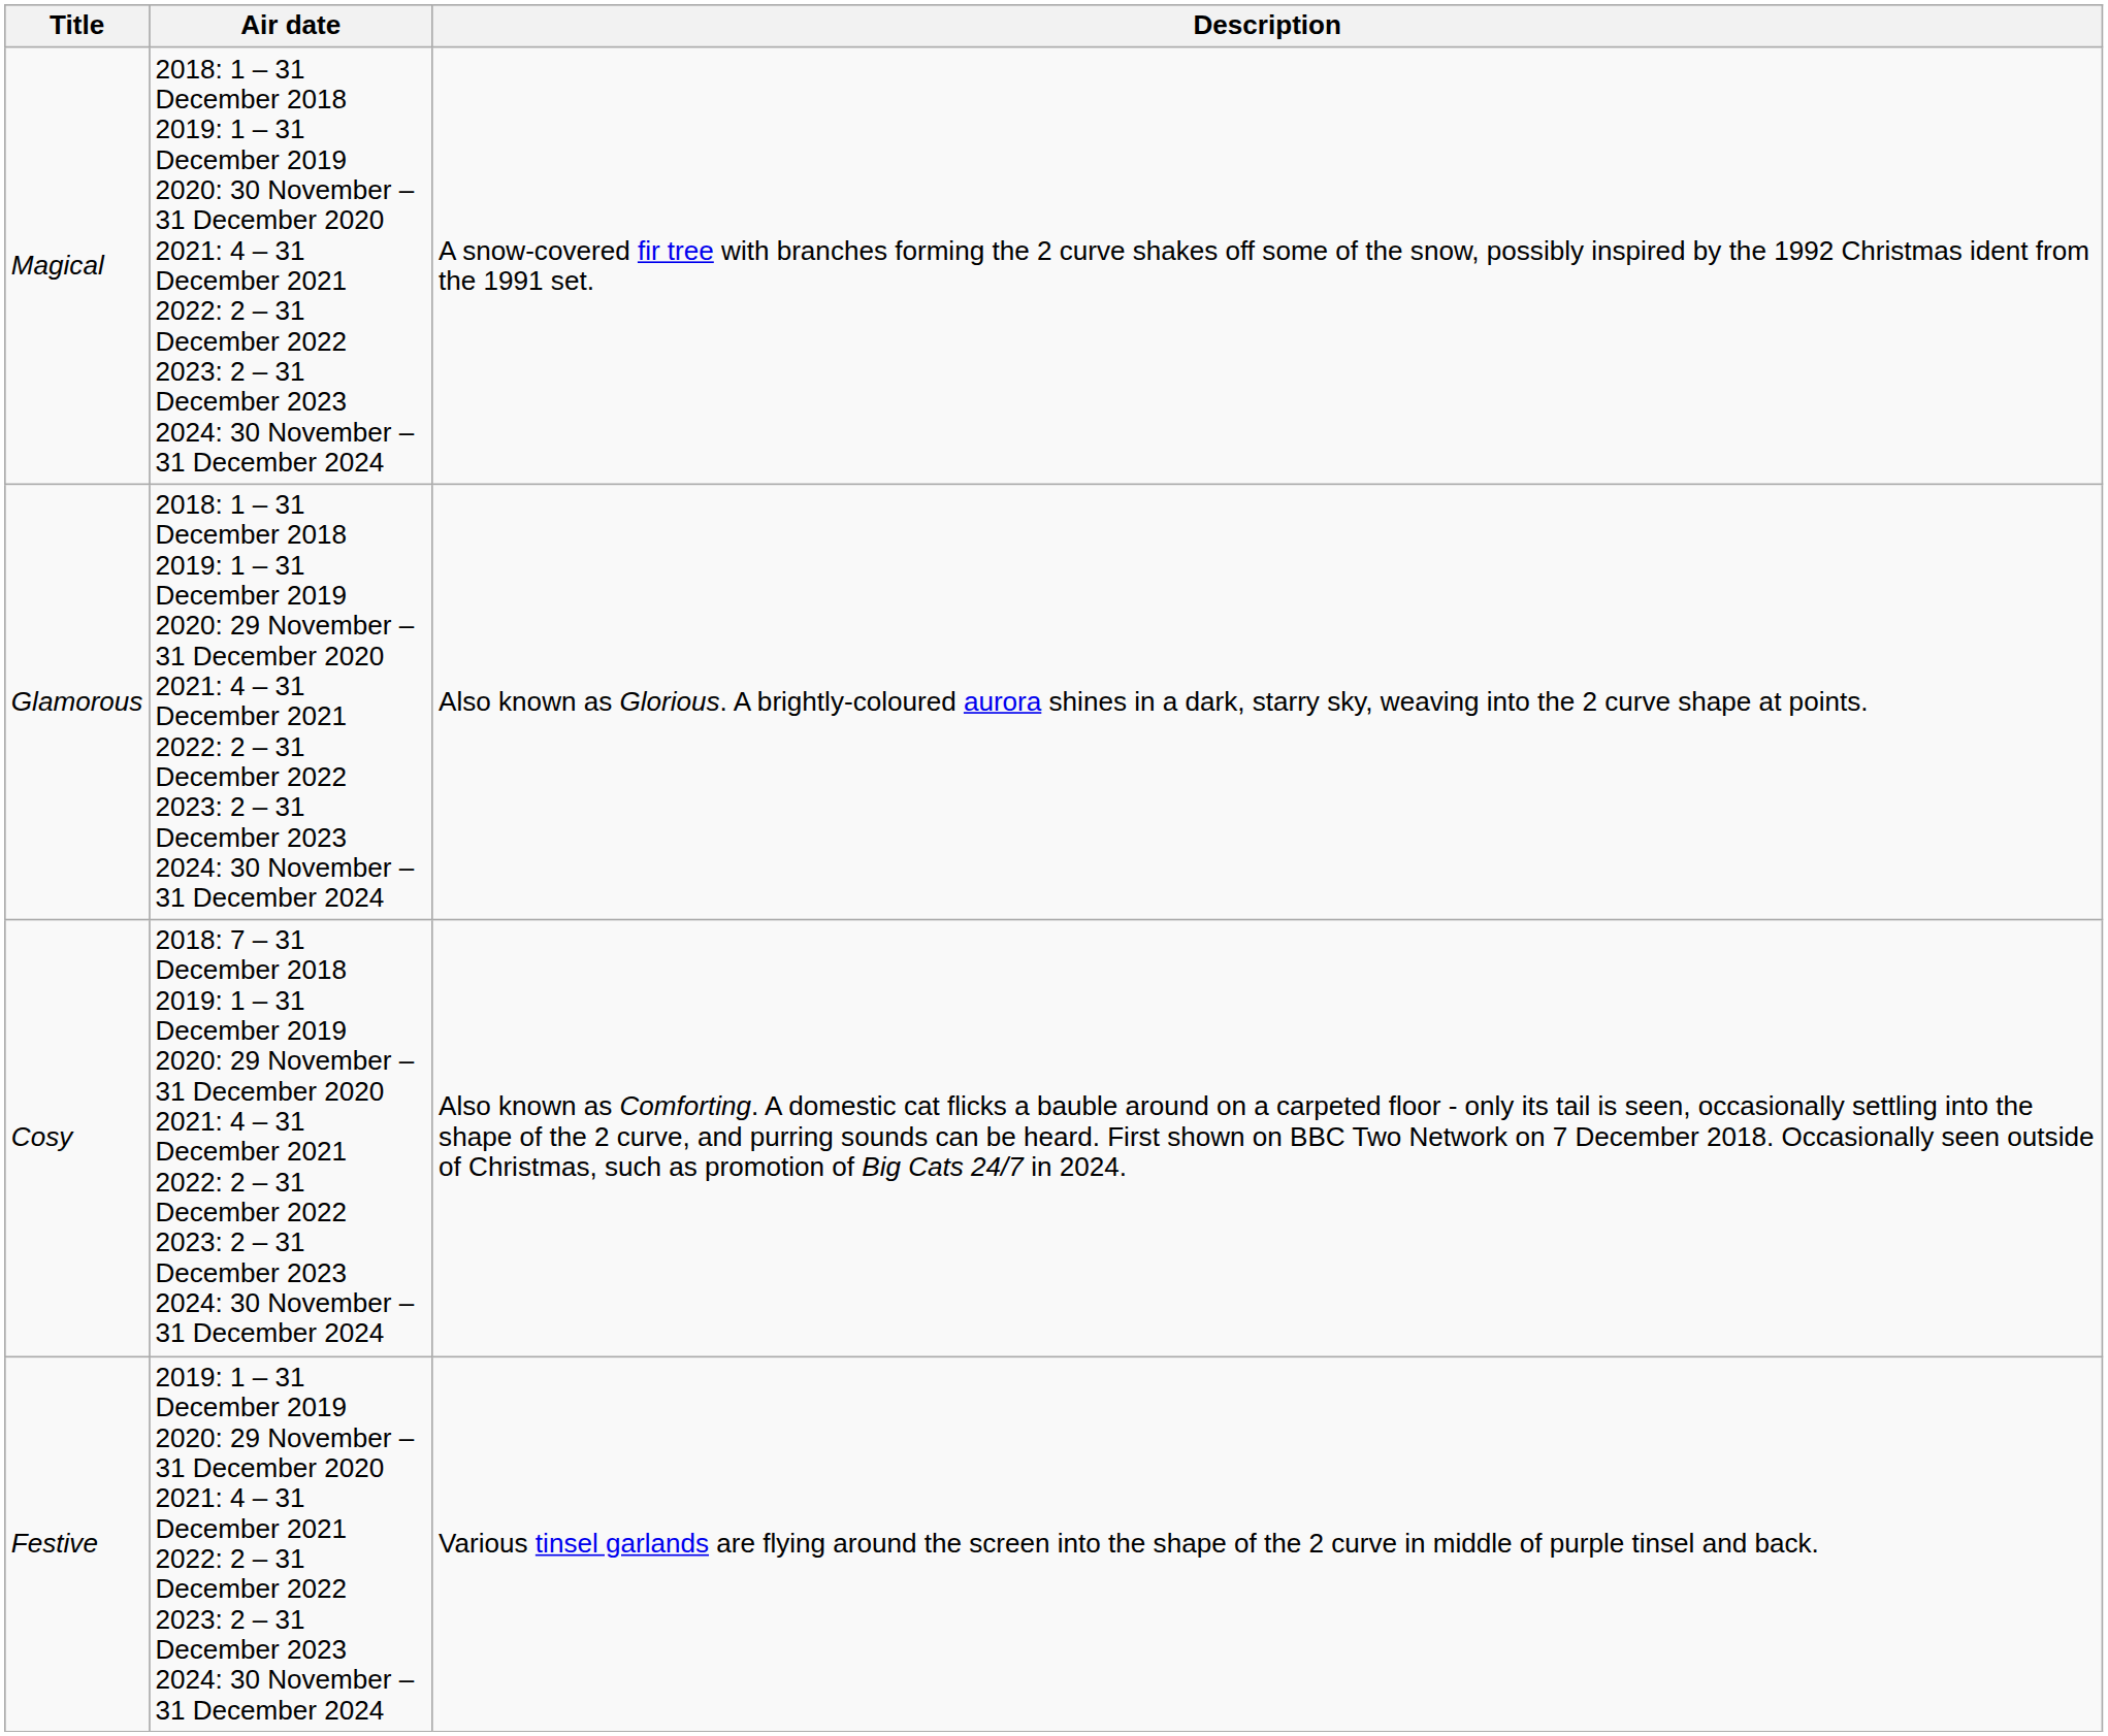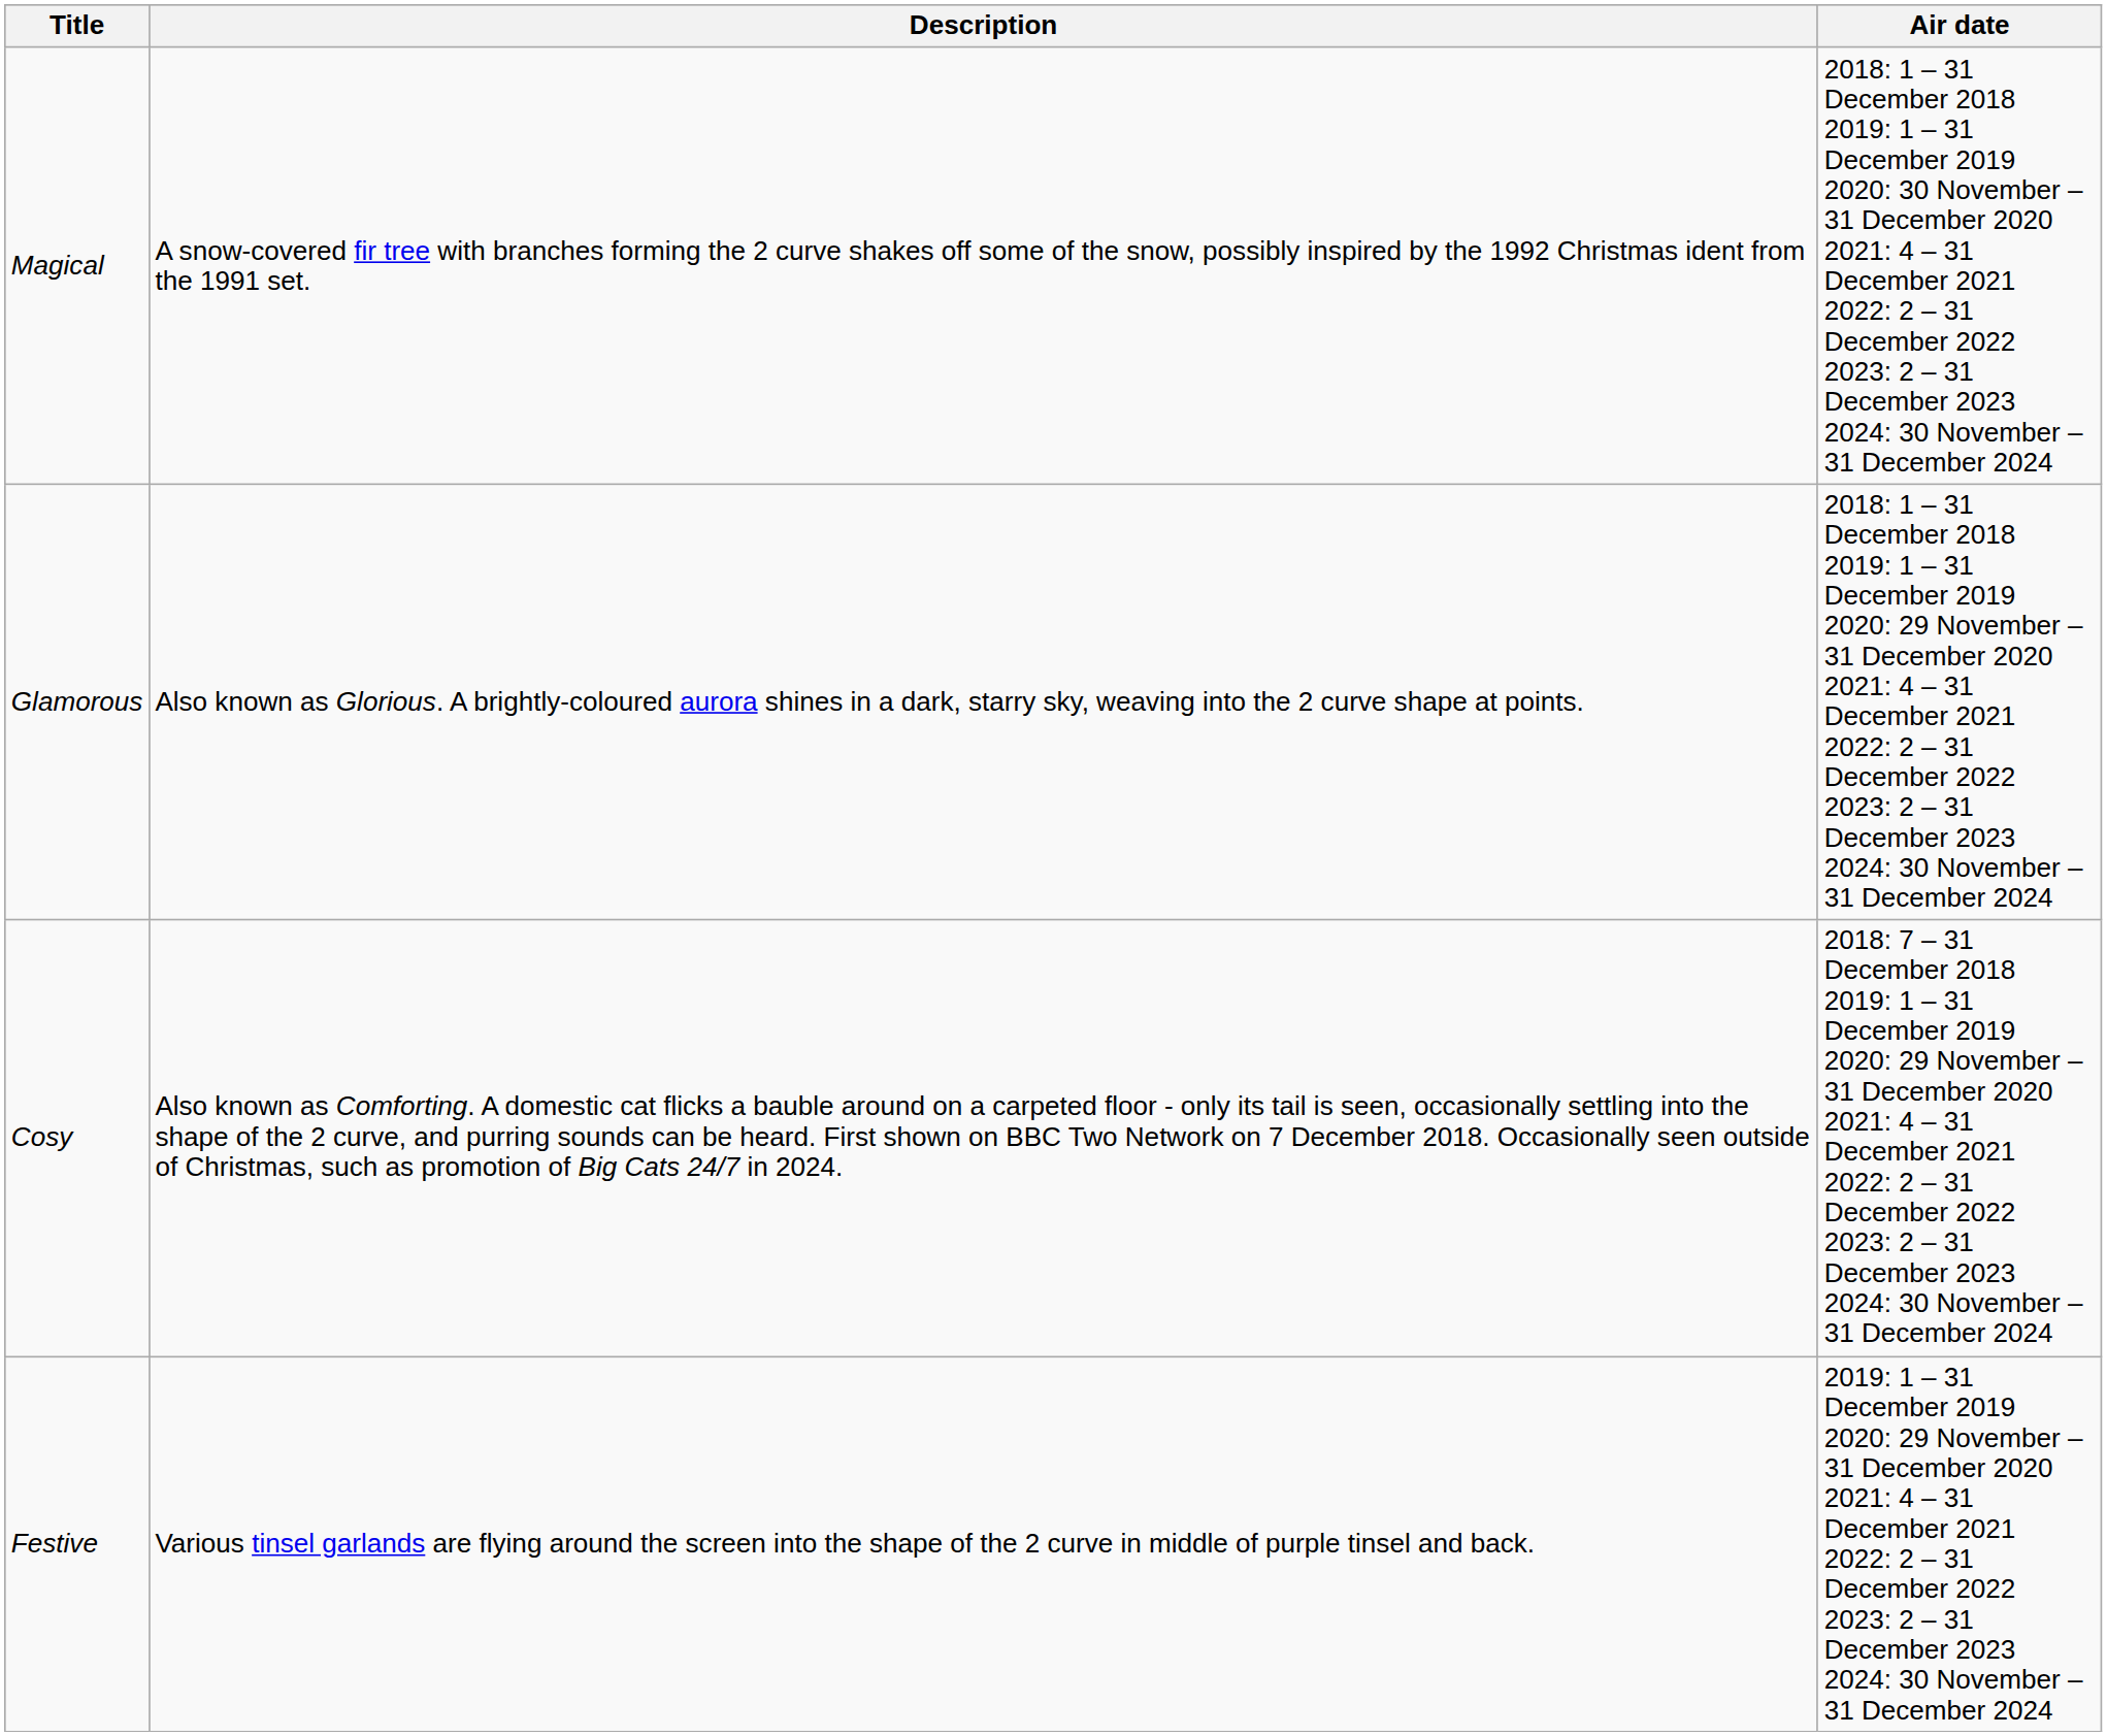 <table class="wikitable">
 <tr>
 <th>Title</th>
+<th>Description</th>
 <th>Air date</th>
-<th>Description</th>
 </tr>
 <tr>
 <td><em>Magical</em></td>
+<td>A snow-covered <a href='#'>fir tree</a> with branches forming the 2 curve shakes off some of the snow, possibly inspired by the 1992 Christmas ident from the 1991 set.</td>
 <td>2018: 1 – 31 December 2018<br>2019: 1 – 31 December 2019<br>2020: 30 November – 31 December 2020<br>2021: 4 – 31 December 2021<br>2022: 2 – 31 December 2022<br>2023: 2 – 31 December 2023<br>2024: 30 November – 31 December 2024</td>
-<td>A snow-covered <a href='#'>fir tree</a> with branches forming the 2 curve shakes off some of the snow, possibly inspired by the 1992 Christmas ident from the 1991 set.</td>
 </tr>
 <tr>
 <td><em>Glamorous</em></td>
+<td>Also known as <em>Glorious</em>. A brightly-coloured <a href='#'>aurora</a> shines in a dark, starry sky, weaving into the 2 curve shape at points.</td>
 <td>2018: 1 – 31 December 2018<br>2019: 1 – 31 December 2019<br>2020: 29 November – 31 December 2020<br>2021: 4 – 31 December 2021<br>2022: 2 – 31 December 2022<br>2023: 2 – 31 December 2023<br>2024: 30 November – 31 December 2024</td>
-<td>Also known as <em>Glorious</em>. A brightly-coloured <a href='#'>aurora</a> shines in a dark, starry sky, weaving into the 2 curve shape at points.</td>
 </tr>
 <tr>
 <td><em>Cosy</em></td>
+<td>Also known as <em>Comforting</em>. A domestic cat flicks a bauble around on a carpeted floor - only its tail is seen, occasionally settling into the shape of the 2 curve, and purring sounds can be heard. First shown on BBC Two Network on 7 December 2018. Occasionally seen outside of Christmas, such as promotion of <em>Big Cats 24/7</em> in 2024.</td>
 <td>2018: 7 – 31 December 2018<br>2019: 1 – 31 December 2019<br>2020: 29 November – 31 December 2020<br>2021: 4 – 31 December 2021<br>2022: 2 – 31 December 2022<br>2023: 2 – 31 December 2023<br>2024: 30 November – 31 December 2024</td>
-<td>Also known as <em>Comforting</em>. A domestic cat flicks a bauble around on a carpeted floor - only its tail is seen, occasionally settling into the shape of the 2 curve, and purring sounds can be heard. First shown on BBC Two Network on 7 December 2018. Occasionally seen outside of Christmas, such as promotion of <em>Big Cats 24/7</em> in 2024.</td>
 </tr>
 <tr>
 <td><em>Festive</em></td>
+<td>Various <a href='#'>tinsel garlands</a> are flying around the screen into the shape of the 2 curve in middle of purple tinsel and back.</td>
 <td>2019: 1 – 31 December 2019<br>2020: 29 November – 31 December 2020<br>2021: 4 – 31 December 2021<br>2022: 2 – 31 December 2022<br>2023: 2 – 31 December 2023<br>2024: 30 November – 31 December 2024</td>
-<td>Various <a href='#'>tinsel garlands</a> are flying around the screen into the shape of the 2 curve in middle of purple tinsel and back.</td>
 </tr>
 </table>
